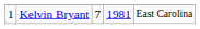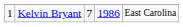 <table class="wikitable">
 <tr>
 </tr>
 <tr>
 <td>1</td>
 <td><a href='#'>Kelvin Bryant</a></td>
 <td>7</td>
-<td><a href='#'>1981</a></td>
+<td><a href='#'>1986</a></td>
 <td style="font-size:85%;">East Carolina</td>
 </tr>
 </table>
